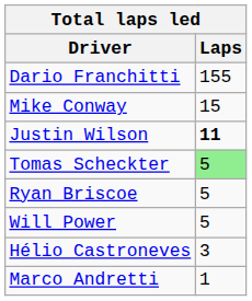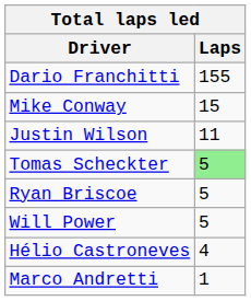 <table class="wikitable">
 <tr>
 <th colspan=2>Total laps led</th>
 </tr>
 <tr>
 <th>Driver</th>
 <th>Laps</th>
 </tr>
 <tr>
 <td><a href='#'>Dario Franchitti</a></td>
 <td>155</td>
 </tr>
 <tr>
 <td><a href='#'>Mike Conway</a></td>
 <td>15</td>
 </tr>
 <tr>
 <td><a href='#'>Justin Wilson</a></td>
-<td><strong>11</strong></td>
+<td>11</td>
 </tr>
 <tr>
 <td><a href='#'>Tomas Scheckter</a></td>
 <td style="background: lightgreen;">5</td>
 </tr>
 <tr>
 <td><a href='#'>Ryan Briscoe</a></td>
 <td>5</td>
 </tr>
 <tr>
 <td><a href='#'>Will Power</a></td>
 <td>5</td>
 </tr>
 <tr>
 <td><a href='#'>Hélio Castroneves</a></td>
-<td>3</td>
+<td>4</td>
 </tr>
 <tr>
 <td><a href='#'>Marco Andretti</a></td>
 <td>1</td>
 </tr>
 </table>
